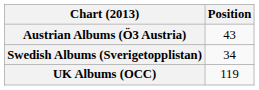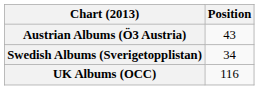 <table class="wikitable sortable plainrowheaders" style="text-align:center">
 <tr>
 <th scope="col">Chart (2013)</th>
 <th scope="col">Position</th>
 </tr>
 <tr>
 <th scope="row">Austrian Albums (Ö3 Austria)</th>
 <td>43</td>
 </tr>
 <tr>
 <th scope="row">Swedish Albums (Sverigetopplistan)</th>
 <td>34</td>
 </tr>
 <tr>
 <th scope="row">UK Albums (OCC)</th>
-<td>119</td>
+<td>116</td>
 </tr>
 </table>
